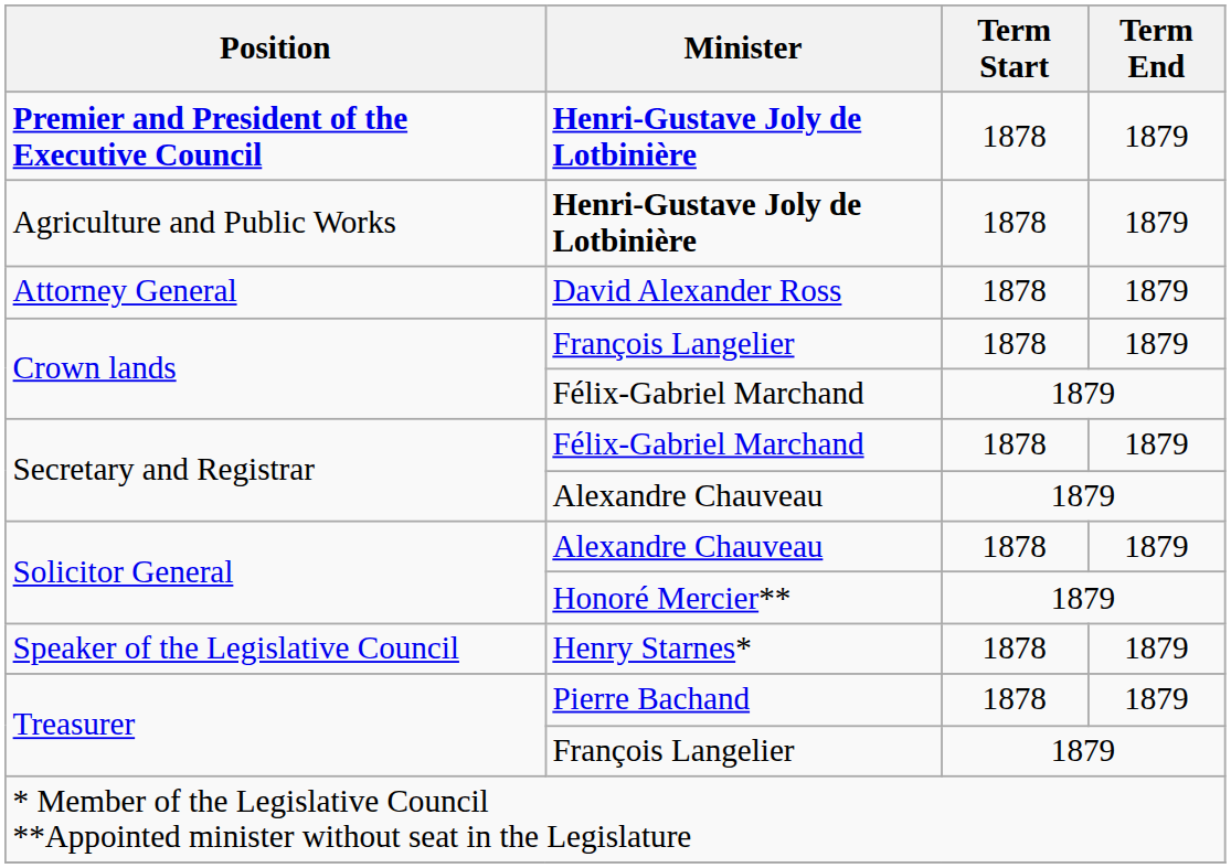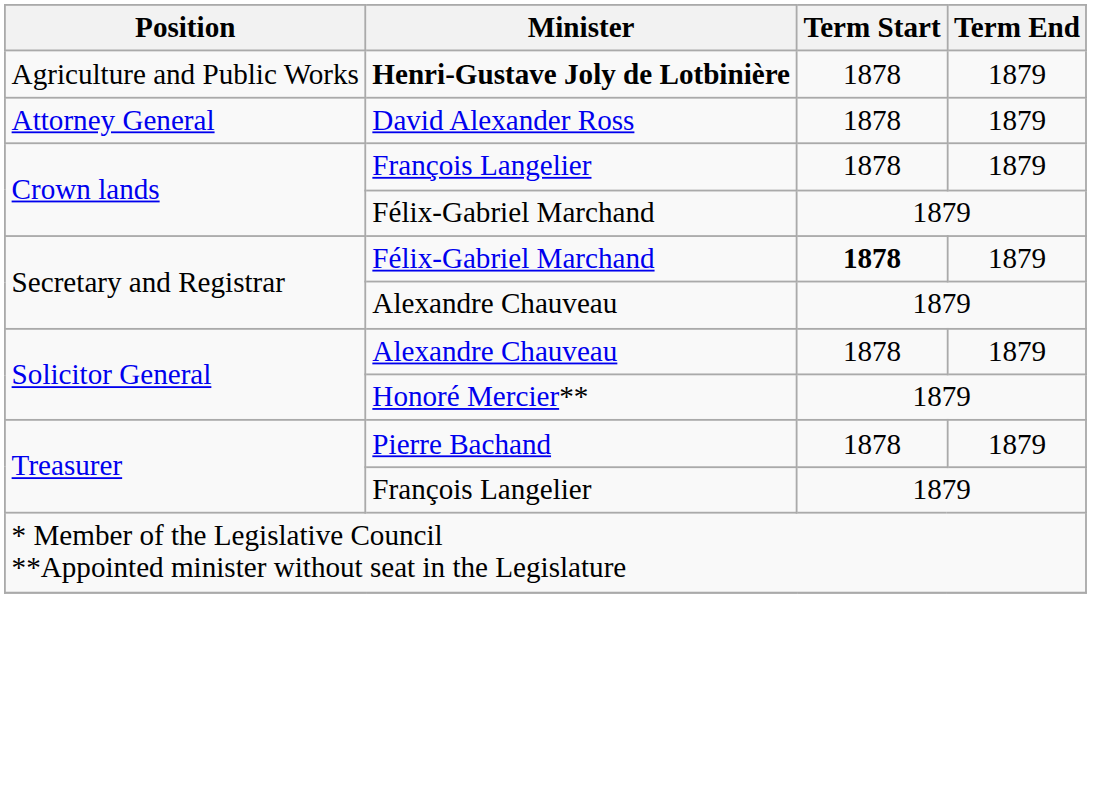 <table class="wikitable">
 <tr>
 <th>Position</th>
 <th>Minister</th>
 <th>Term Start</th>
 <th>Term End</th>
-</tr>
-<tr>
-<td><strong><a href='#'>Premier and President of the Executive Council</a></strong></td>
-<td><strong><a href='#'>Henri-Gustave Joly de Lotbinière</a></strong></td>
-<td align=center>1878</td>
-<td align=center>1879</td>
 </tr>
 <tr>
 <td>Agriculture and Public Works</td>
 <td><strong>Henri-Gustave Joly de Lotbinière</strong></td>
 <td align=center>1878</td>
 <td align=center>1879</td>
 </tr>
 <tr>
 <td><a href='#'>Attorney General</a></td>
 <td><a href='#'>David Alexander Ross</a></td>
 <td align=center>1878</td>
 <td align=center>1879</td>
 </tr>
 <tr>
 <td rowspan = "2"><a href='#'>Crown lands</a></td>
 <td><a href='#'>François Langelier</a></td>
 <td align=center>1878</td>
 <td align=center>1879</td>
 </tr>
 <tr>
 <td>Félix-Gabriel Marchand</td>
 <td colspan = "2" align=center>1879</td>
 </tr>
 <tr>
 <td rowspan = "2">Secretary and Registrar</td>
 <td><a href='#'>Félix-Gabriel Marchand</a></td>
-<td align=center>1878</td>
+<td align=center><strong>1878</strong></td>
 <td align=center>1879</td>
 </tr>
 <tr>
 <td>Alexandre Chauveau</td>
 <td colspan = "2" align=center>1879</td>
 </tr>
 <tr>
 <td rowspan = "2"><a href='#'>Solicitor General</a></td>
 <td><a href='#'>Alexandre Chauveau</a></td>
 <td align=center>1878</td>
 <td align=center>1879</td>
 </tr>
 <tr>
 <td><a href='#'>Honoré Mercier</a>**</td>
 <td colspan = "2" align=center>1879</td>
 </tr>
 <tr>
-<td><a href='#'>Speaker of the Legislative Council</a></td>
-<td><a href='#'>Henry Starnes</a>*</td>
-<td align=center>1878</td>
-<td align=center>1879</td>
-</tr>
-<tr>
 <td rowspan = "2"><a href='#'>Treasurer</a></td>
 <td><a href='#'>Pierre Bachand</a></td>
 <td align=center>1878</td>
 <td align=center>1879</td>
 </tr>
 <tr>
 <td>François Langelier</td>
 <td colspan = "2" align=center>1879</td>
 </tr>
 <tr>
 <td colspan = "4">* Member of the Legislative Council <br> **Appointed minister without seat in the Legislature</td>
 </tr>
 <tr>
 </tr>
 </table>
